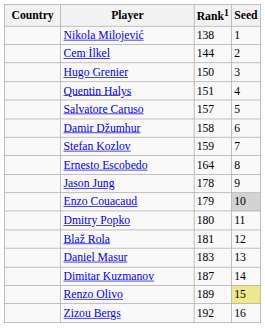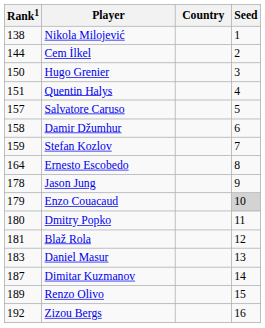 <table class="sortable wikitable">
 <tr>
+<th>Rank<sup>1</sup></th>
+<th width="175">Player</th>
 <th width="70">Country</th>
-<th width="175">Player</th>
-<th>Rank<sup>1</sup></th>
 <th>Seed</th>
 </tr>
 <tr>
+<td>138</td>
+<td><a href='#'>Nikola Milojević</a></td>
 <td></td>
-<td><a href='#'>Nikola Milojević</a></td>
-<td>138</td>
 <td>1</td>
 </tr>
 <tr>
+<td>144</td>
+<td><a href='#'>Cem İlkel</a></td>
 <td></td>
-<td><a href='#'>Cem İlkel</a></td>
-<td>144</td>
 <td>2</td>
 </tr>
 <tr>
+<td>150</td>
+<td><a href='#'>Hugo Grenier</a></td>
 <td></td>
-<td><a href='#'>Hugo Grenier</a></td>
-<td>150</td>
 <td>3</td>
 </tr>
 <tr>
+<td>151</td>
+<td><a href='#'>Quentin Halys</a></td>
 <td></td>
-<td><a href='#'>Quentin Halys</a></td>
-<td>151</td>
 <td>4</td>
 </tr>
 <tr>
+<td>157</td>
+<td><a href='#'>Salvatore Caruso</a></td>
 <td></td>
-<td><a href='#'>Salvatore Caruso</a></td>
-<td>157</td>
 <td>5</td>
 </tr>
 <tr>
+<td>158</td>
+<td><a href='#'>Damir Džumhur</a></td>
 <td></td>
-<td><a href='#'>Damir Džumhur</a></td>
-<td>158</td>
 <td>6</td>
 </tr>
 <tr>
+<td>159</td>
+<td><a href='#'>Stefan Kozlov</a></td>
 <td></td>
-<td><a href='#'>Stefan Kozlov</a></td>
-<td>159</td>
 <td>7</td>
 </tr>
 <tr>
+<td>164</td>
+<td><a href='#'>Ernesto Escobedo</a></td>
 <td></td>
-<td><a href='#'>Ernesto Escobedo</a></td>
-<td>164</td>
 <td>8</td>
 </tr>
 <tr>
+<td>178</td>
+<td><a href='#'>Jason Jung</a></td>
 <td></td>
-<td><a href='#'>Jason Jung</a></td>
-<td>178</td>
 <td>9</td>
 </tr>
 <tr>
+<td>179</td>
+<td><a href='#'>Enzo Couacaud</a></td>
 <td></td>
-<td><a href='#'>Enzo Couacaud</a></td>
-<td>179</td>
 <td style="background: lightgrey;">10</td>
 </tr>
 <tr>
+<td>180</td>
+<td><a href='#'>Dmitry Popko</a></td>
 <td></td>
-<td><a href='#'>Dmitry Popko</a></td>
-<td>180</td>
 <td>11</td>
 </tr>
 <tr>
+<td>181</td>
+<td><a href='#'>Blaž Rola</a></td>
 <td></td>
-<td><a href='#'>Blaž Rola</a></td>
-<td>181</td>
 <td>12</td>
 </tr>
 <tr>
+<td>183</td>
+<td><a href='#'>Daniel Masur</a></td>
 <td></td>
-<td><a href='#'>Daniel Masur</a></td>
-<td>183</td>
 <td>13</td>
 </tr>
 <tr>
+<td>187</td>
+<td><a href='#'>Dimitar Kuzmanov</a></td>
 <td></td>
-<td><a href='#'>Dimitar Kuzmanov</a></td>
-<td>187</td>
 <td>14</td>
 </tr>
 <tr>
+<td>189</td>
+<td><a href='#'>Renzo Olivo</a></td>
 <td></td>
-<td><a href='#'>Renzo Olivo</a></td>
-<td>189</td>
-<td style="background: khaki;">15</td>
+<td>15</td>
 </tr>
 <tr>
+<td>192</td>
+<td><a href='#'>Zizou Bergs</a></td>
 <td></td>
-<td><a href='#'>Zizou Bergs</a></td>
-<td>192</td>
 <td>16</td>
 </tr>
 </table>
